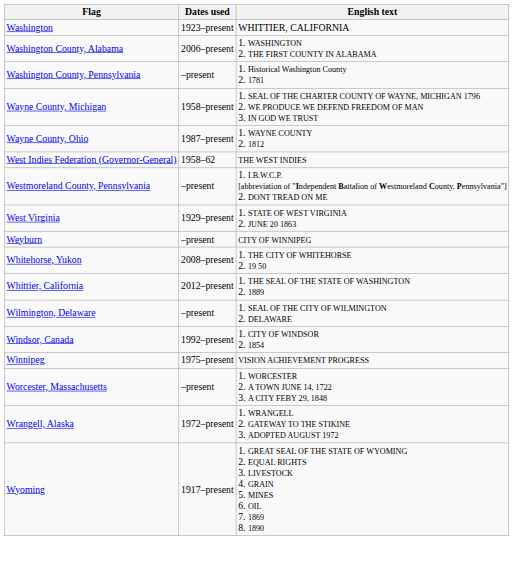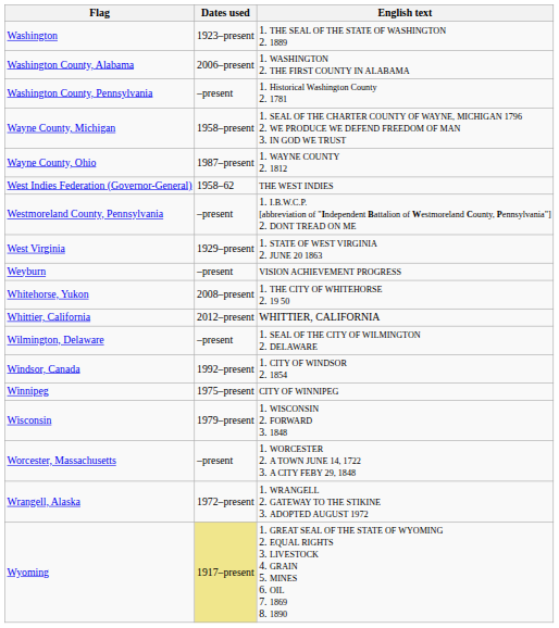 <table class="wikitable sortable">
 <tr>
 <th>Flag</th>
 <th>Dates used</th>
 <th>English text</th>
 </tr>
 <tr>
 <td> <a href='#'>Washington</a></td>
 <td>1923–present</td>
-<td>WHITTIER, CALIFORNIA</td>
+<td>1. <small>THE SEAL OF THE STATE OF WASHINGTON</small><br>2. <small>1889</small></td>
 </tr>
 <tr>
 <td> <a href='#'>Washington County, Alabama</a></td>
 <td>2006–present</td>
 <td>1. <small>WASHINGTON</small><br>2. <small>THE FIRST COUNTY IN ALABAMA</small></td>
 </tr>
 <tr>
 <td> <a href='#'>Washington County, Pennsylvania</a></td>
 <td>–present</td>
 <td>1. <small>Historical Washington County</small><br>2. <small>1781</small></td>
 </tr>
 <tr>
 <td> <a href='#'>Wayne County, Michigan</a></td>
 <td>1958–present</td>
 <td>1. <small>SEAL OF THE CHARTER COUNTY OF WAYNE, MICHIGAN 1796</small><br>2. <small>WE PRODUCE WE DEFEND FREEDOM OF MAN</small><br>3. <small>IN GOD WE TRUST</small></td>
 </tr>
 <tr>
 <td> <a href='#'>Wayne County, Ohio</a></td>
 <td>1987–present</td>
 <td>1. <small>WAYNE COUNTY</small><br>2. <small>1812</small></td>
 </tr>
 <tr>
 <td> <a href='#'>West Indies Federation (Governor-General)</a></td>
 <td>1958–62</td>
 <td><small>THE WEST INDIES</small></td>
 </tr>
 <tr>
 <td> <a href='#'>Westmoreland County, Pennsylvania</a></td>
 <td>–present</td>
 <td>1. <small>I.B.W.C.P.<br>[abbreviation of "<strong>I</strong>ndependent <strong>B</strong>attalion of <strong>W</strong>estmoreland <strong>C</strong>ounty, <strong>P</strong>ennsylvania"]</small><br>2. <small>DONT TREAD ON ME</small></td>
 </tr>
 <tr>
 <td> <a href='#'>West Virginia</a></td>
 <td>1929–present</td>
 <td>1. <small>STATE OF WEST VIRGINIA</small><br>2. <small>JUNE 20 1863</small></td>
 </tr>
 <tr>
 <td> <a href='#'>Weyburn</a></td>
 <td>–present</td>
-<td><small>CITY OF WINNIPEG</small></td>
+<td><small>VISION ACHIEVEMENT PROGRESS</small></td>
 </tr>
 <tr>
 <td> <a href='#'>Whitehorse, Yukon</a></td>
 <td>2008–present</td>
 <td>1. <small>THE CITY OF WHITEHORSE</small><br>2. <small>19 50</small></td>
 </tr>
 <tr>
 <td> <a href='#'>Whittier, California</a></td>
 <td>2012–present</td>
-<td>1. <small>THE SEAL OF THE STATE OF WASHINGTON</small><br>2. <small>1889</small></td>
+<td>WHITTIER, CALIFORNIA</td>
 </tr>
 <tr>
 <td><a href='#'>Wilmington, Delaware</a></td>
 <td>–present</td>
 <td>1. <small>SEAL OF THE CITY OF WILMINGTON</small><br>2. <small>DELAWARE</small></td>
 </tr>
 <tr>
 <td> <a href='#'>Windsor, Canada</a></td>
 <td>1992–present</td>
 <td>1. <small>CITY OF WINDSOR</small><br>2. <small>1854</small></td>
 </tr>
 <tr>
 <td> <a href='#'>Winnipeg</a></td>
 <td>1975–present</td>
-<td><small>VISION ACHIEVEMENT PROGRESS</small></td>
+<td><small>CITY OF WINNIPEG</small></td>
+</tr>
+<tr>
+<td> <a href='#'>Wisconsin</a></td>
+<td>1979–present</td>
+<td>1. <small>WISCONSIN</small><br>2. <small>FORWARD</small><br>3. <small>1848</small></td>
 </tr>
 <tr>
 <td> <a href='#'>Worcester, Massachusetts</a></td>
 <td>–present</td>
 <td>1. <small>WORCESTER</small><br>2. <small>A TOWN JUNE 14, 1722</small><br>3. <small>A CITY FEBY 29, 1848</small></td>
 </tr>
 <tr>
 <td> <a href='#'>Wrangell, Alaska</a></td>
 <td>1972–present</td>
 <td>1. <small>WRANGELL</small><br>2. <small>GATEWAY TO THE STIKINE</small><br>3. <small>ADOPTED AUGUST 1972</small></td>
 </tr>
 <tr>
 <td> <a href='#'>Wyoming</a></td>
-<td>1917–present</td>
+<td style="background: khaki;">1917–present</td>
 <td>1. <small>GREAT SEAL OF THE STATE OF WYOMING</small><br>2. <small>EQUAL RIGHTS</small><br>3. <small>LIVESTOCK</small><br>4. <small>GRAIN</small><br>5. <small>MINES</small><br>6. <small>OIL</small><br>7. <small>1869</small><br>8. <small>1890</small></td>
 </tr>
 </table>
